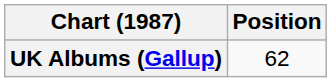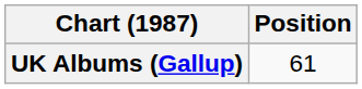 <table class="wikitable plainrowheaders" style="text-align:center">
 <tr>
 <th scope="col">Chart (1987)</th>
 <th scope="col">Position</th>
 </tr>
 <tr>
 <th scope="row">UK Albums (<a href='#'>Gallup</a>)</th>
-<td>62</td>
+<td>61</td>
 </tr>
 </table>
